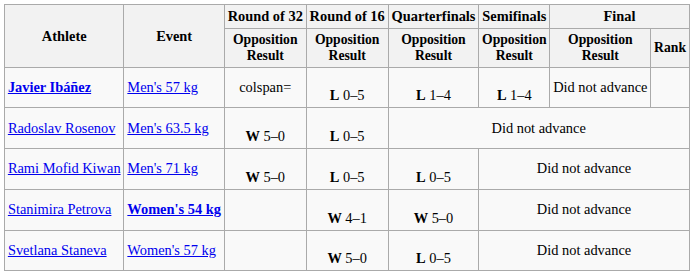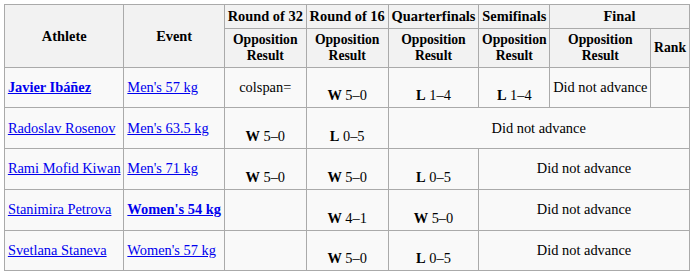 <table class="wikitable" style="font-size:90%">
 <tr>
 <th rowspan="2">Athlete</th>
 <th rowspan="2">Event</th>
 <th>Round of 32</th>
 <th>Round of 16</th>
 <th>Quarterfinals</th>
 <th>Semifinals</th>
 <th colspan=2>Final</th>
 </tr>
 <tr style="font-size:95%">
 <th>Opposition<br>Result</th>
 <th>Opposition<br>Result</th>
 <th>Opposition<br>Result</th>
 <th>Opposition<br>Result</th>
 <th>Opposition<br>Result</th>
 <th>Rank</th>
 </tr>
 <tr align=center>
 <td align=left><strong><a href='#'>Javier Ibáñez</a></strong></td>
 <td align=left><a href='#'>Men's 57 kg</a></td>
 <td>colspan= </td>
-<td><br><strong>L</strong> 0–5</td>
+<td><br><strong>W</strong> 5–0</td>
 <td><br><strong>L</strong> 1–4</td>
 <td><br><strong>L</strong> 1–4</td>
 <td>Did not advance</td>
 <td></td>
 </tr>
 <tr align=center>
 <td align=left><a href='#'>Radoslav Rosenov</a></td>
 <td align=left><a href='#'>Men's 63.5 kg</a></td>
 <td><br><strong>W</strong> 5–0</td>
 <td><br><strong>L</strong> 0–5</td>
 <td colspan=4>Did not advance</td>
 </tr>
 <tr align=center>
 <td align=left><a href='#'>Rami Mofid Kiwan</a></td>
 <td align=left><a href='#'>Men's 71 kg</a></td>
 <td><br><strong>W</strong> 5–0</td>
-<td><br><strong>L</strong> 0–5</td>
+<td><br><strong>W</strong> 5–0</td>
 <td><br><strong>L</strong> 0–5</td>
 <td colspan="3">Did not advance</td>
 </tr>
 <tr align=center>
 <td align=left><a href='#'>Stanimira Petrova</a></td>
 <td align=left><strong><a href='#'>Women's 54 kg</a></strong></td>
 <td></td>
 <td><br><strong>W</strong> 4–1</td>
 <td><br><strong>W</strong> 5–0</td>
 <td colspan=3>Did not advance</td>
 </tr>
 <tr align=center>
 <td align=left><a href='#'>Svetlana Staneva</a></td>
 <td align=left><a href='#'>Women's 57 kg</a></td>
 <td></td>
 <td><br><strong>W</strong> 5–0</td>
 <td><br><strong>L</strong> 0–5</td>
 <td colspan=3>Did not advance</td>
 </tr>
 </table>
